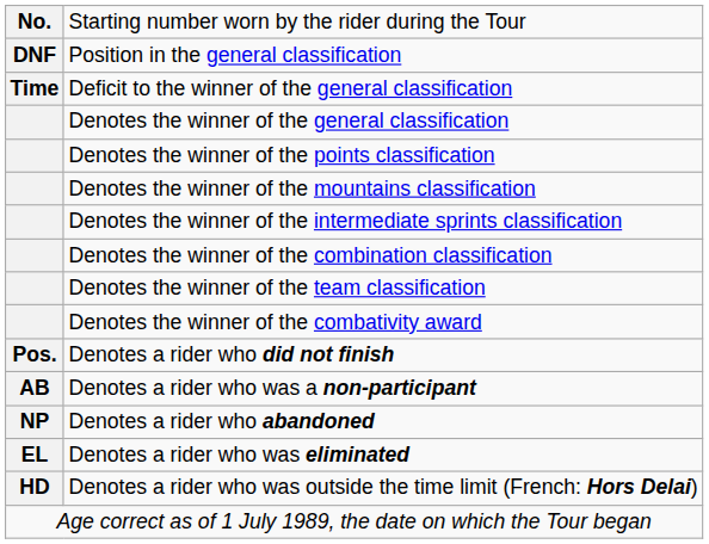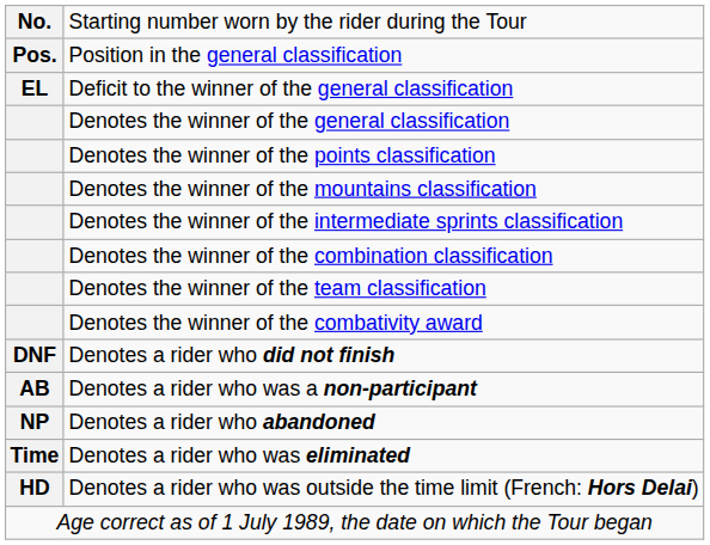 <table class="wikitable">
 <tr>
 <th scope="row" style="text-align:center;">No.</th>
 <td>Starting number worn by the rider during the Tour</td>
 </tr>
 <tr>
-<th scope="row" style="text-align:center;">DNF</th>
+<th scope="row" style="text-align:center;">Pos.</th>
 <td>Position in the <a href='#'>general classification</a></td>
 </tr>
 <tr>
-<th scope="row" style="text-align:center;">Time</th>
+<th scope="row" style="text-align:center;">EL</th>
 <td>Deficit to the winner of the <a href='#'>general classification</a></td>
 </tr>
 <tr>
 <th scope="row" style="text-align:center;"></th>
 <td>Denotes the winner of the <a href='#'>general classification</a></td>
 </tr>
 <tr>
 <th scope="row" style="text-align:center;"></th>
 <td>Denotes the winner of the <a href='#'>points classification</a></td>
 </tr>
 <tr>
 <th scope="row" style="text-align:center;"></th>
 <td>Denotes the winner of the <a href='#'>mountains classification</a></td>
 </tr>
 <tr>
 <th scope="row" style="text-align:center;"></th>
 <td>Denotes the winner of the <a href='#'>intermediate sprints classification</a></td>
 </tr>
 <tr>
 <th scope="row" style="text-align:center;"></th>
 <td>Denotes the winner of the <a href='#'>combination classification</a></td>
 </tr>
 <tr>
 <th scope="row" style="text-align:center;"></th>
 <td>Denotes the winner of the <a href='#'>team classification</a></td>
 </tr>
 <tr>
 <th scope="row" style="text-align:center;"></th>
 <td>Denotes the winner of the <a href='#'>combativity award</a></td>
 </tr>
 <tr>
-<th scope="row" style="text-align:center;">Pos.</th>
+<th scope="row" style="text-align:center;">DNF</th>
 <td>Denotes a rider who <strong><em>did not finish</em></strong></td>
 </tr>
 <tr>
 <th scope="row" style="text-align:center;">AB</th>
 <td>Denotes a rider who was a <strong><em>non-participant</em></strong></td>
 </tr>
 <tr>
 <th scope="row" style="text-align:center;">NP</th>
 <td>Denotes a rider who <strong><em>abandoned</em></strong></td>
 </tr>
 <tr>
-<th scope="row" style="text-align:center;">EL</th>
+<th scope="row" style="text-align:center;">Time</th>
 <td>Denotes a rider who was <strong><em>eliminated</em></strong></td>
 </tr>
 <tr>
 <th scope="row" style="text-align:center;">HD</th>
 <td>Denotes a rider who was outside the time limit (French: <strong><em>Hors Delai</em></strong>)</td>
 </tr>
 <tr>
 <td style="text-align:center;" colspan="2"><em>Age correct as of 1 July 1989, the date on which the Tour began</em></td>
 </tr>
 </table>
